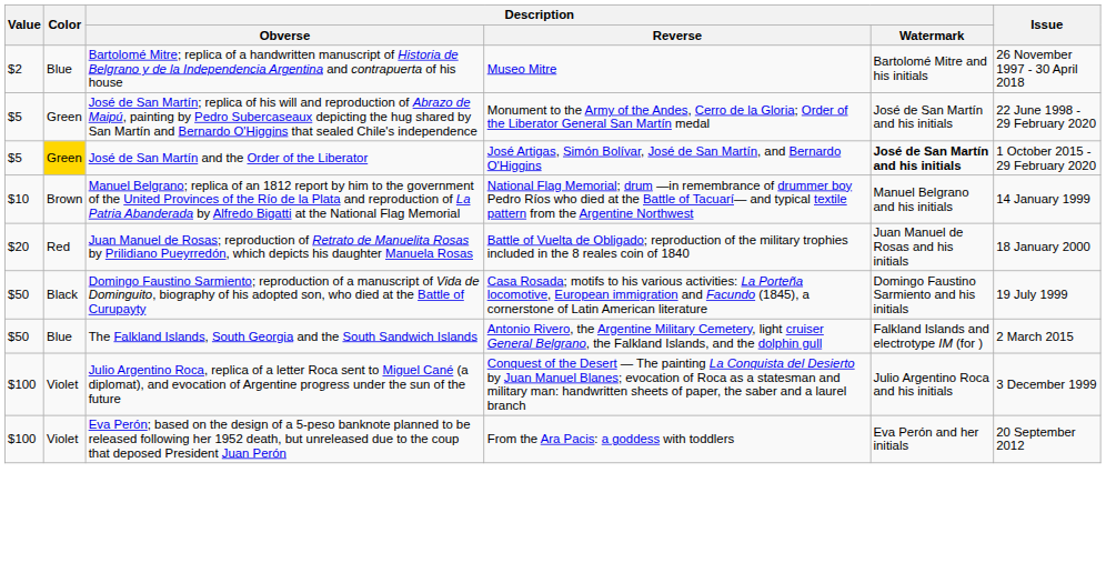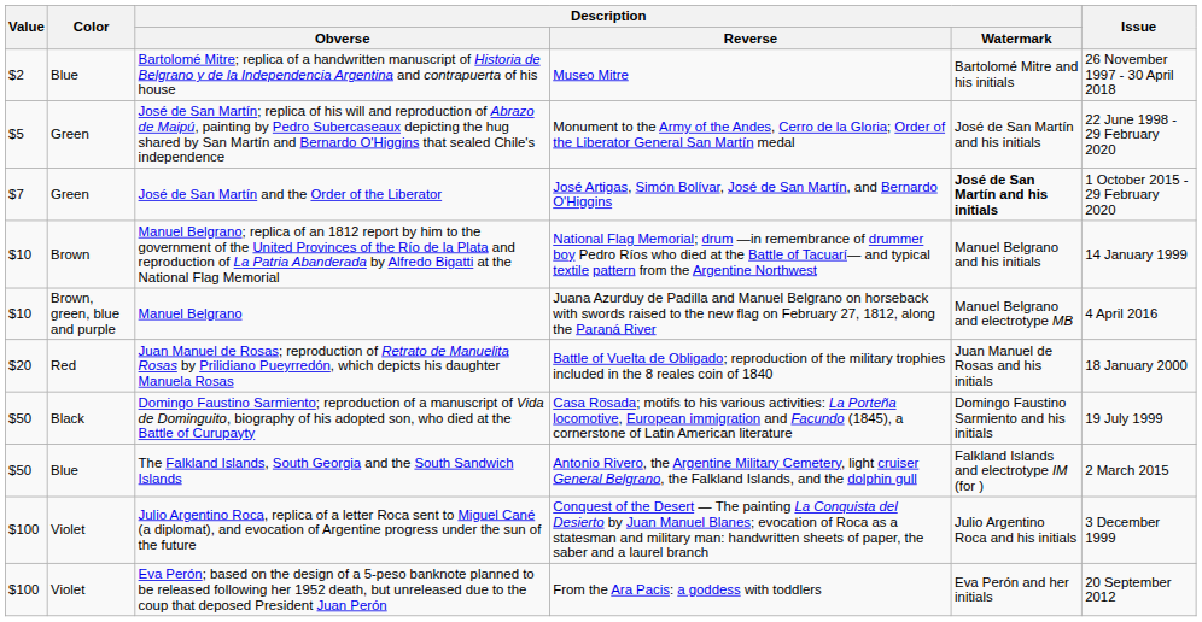 <table class="wikitable" style="font-size: 90%">
 <tr>
 <th rowspan="2">Value</th>
 <th rowspan="2">Color</th>
 <th colspan="3">Description</th>
 <th rowspan="2">Issue</th>
 </tr>
 <tr>
 <th>Obverse</th>
 <th>Reverse</th>
 <th>Watermark</th>
 </tr>
 <tr>
 <td>$2</td>
 <td>Blue</td>
 <td><a href='#'>Bartolomé Mitre</a>; replica of a handwritten manuscript of <em><a href='#'>Historia de Belgrano y de la Independencia Argentina</a></em> and <em>contrapuerta</em> of his house</td>
 <td><a href='#'>Museo Mitre</a></td>
 <td>Bartolomé Mitre and his initials</td>
 <td>26 November 1997 - 30 April 2018</td>
 </tr>
 <tr>
 <td>$5</td>
 <td>Green</td>
 <td><a href='#'>José de San Martín</a>; replica of his will and reproduction of <em><a href='#'>Abrazo de Maipú</a></em>, painting by <a href='#'>Pedro Subercaseaux</a> depicting the hug shared by San Martín and <a href='#'>Bernardo O'Higgins</a> that sealed Chile's independence</td>
 <td>Monument to the <a href='#'>Army of the Andes</a>, <a href='#'>Cerro de la Gloria</a>; <a href='#'>Order of the Liberator General San Martín</a> medal</td>
 <td>José de San Martín and his initials</td>
 <td>22 June 1998 - 29 February 2020</td>
 </tr>
 <tr>
-<td>$5</td>
-<td style="background: gold;">Green</td>
+<td>$7</td>
+<td>Green</td>
 <td><a href='#'>José de San Martín</a> and the <a href='#'>Order of the Liberator</a></td>
 <td><a href='#'>José Artigas</a>, <a href='#'>Simón Bolívar</a>, <a href='#'>José de San Martín</a>, and <a href='#'>Bernardo O'Higgins</a></td>
 <td><strong>José de San Martín and his initials</strong></td>
 <td>1 October 2015 - 29 February 2020</td>
 </tr>
 <tr>
 <td>$10</td>
 <td>Brown</td>
 <td><a href='#'>Manuel Belgrano</a>; replica of an 1812 report by him to the government of the <a href='#'>United Provinces of the Río de la Plata</a> and reproduction of <em><a href='#'>La Patria Abanderada</a></em> by <a href='#'>Alfredo Bigatti</a> at the National Flag Memorial</td>
 <td><a href='#'>National Flag Memorial</a>; <a href='#'>drum</a> —in remembrance of <a href='#'>drummer boy</a> Pedro Ríos who died at the <a href='#'>Battle of Tacuarí</a>— and typical <a href='#'>textile</a> <a href='#'>pattern</a> from the <a href='#'>Argentine Northwest</a></td>
 <td>Manuel Belgrano and his initials</td>
 <td>14 January 1999</td>
+</tr>
+<tr>
+<td>$10</td>
+<td>Brown, green, blue and purple</td>
+<td><a href='#'>Manuel Belgrano</a></td>
+<td>Juana Azurduy de Padilla and Manuel Belgrano on horseback with swords raised to the new flag on February 27, 1812, along the <a href='#'>Paraná River</a></td>
+<td>Manuel Belgrano and electrotype <em>MB</em></td>
+<td>4 April 2016</td>
 </tr>
 <tr>
 <td>$20</td>
 <td>Red</td>
 <td><a href='#'>Juan Manuel de Rosas</a>; reproduction of <em><a href='#'>Retrato de Manuelita Rosas</a></em> by <a href='#'>Prilidiano Pueyrredón</a>, which depicts his daughter <a href='#'>Manuela Rosas</a></td>
 <td><a href='#'>Battle of Vuelta de Obligado</a>; reproduction of the military trophies included in the 8 reales coin of 1840</td>
 <td>Juan Manuel de Rosas and his initials</td>
 <td>18 January 2000</td>
 </tr>
 <tr>
 <td>$50</td>
 <td>Black</td>
 <td><a href='#'>Domingo Faustino Sarmiento</a>; reproduction of a manuscript of <em>Vida de Dominguito</em>, biography of his adopted son, who died at the <a href='#'>Battle of Curupayty</a></td>
 <td><a href='#'>Casa Rosada</a>; motifs to his various activities: <a href='#'><em>La Porteña</em> locomotive</a>, <a href='#'>European immigration</a> and <em><a href='#'>Facundo</a></em> (1845), a cornerstone of Latin American literature</td>
 <td>Domingo Faustino Sarmiento and his initials</td>
 <td>19 July 1999</td>
 </tr>
 <tr>
 <td>$50</td>
 <td>Blue</td>
 <td>The <a href='#'>Falkland Islands</a>, <a href='#'>South Georgia</a> and the <a href='#'>South Sandwich Islands</a></td>
 <td><a href='#'>Antonio Rivero</a>, the <a href='#'>Argentine Military Cemetery</a>, light <a href='#'>cruiser</a> <a href='#'><em>General Belgrano</em></a>, the Falkland Islands, and the <a href='#'>dolphin gull</a></td>
 <td>Falkland Islands and electrotype <em>IM</em> (for )</td>
 <td>2 March 2015</td>
 </tr>
 <tr>
 <td>$100</td>
 <td>Violet</td>
 <td><a href='#'>Julio Argentino Roca</a>, replica of a letter Roca sent to <a href='#'>Miguel Cané</a> (a diplomat), and evocation of Argentine progress under the sun of the future</td>
 <td><a href='#'>Conquest of the Desert</a> — The painting <a href='#'><em>La Conquista del Desierto</em></a> by <a href='#'>Juan Manuel Blanes</a>; evocation of Roca as a statesman and military man: handwritten sheets of paper, the saber and a laurel branch</td>
 <td>Julio Argentino Roca and his initials</td>
 <td>3 December 1999</td>
 </tr>
 <tr>
 <td>$100</td>
 <td>Violet</td>
 <td><a href='#'>Eva Perón</a>; based on the design of a 5-peso banknote planned to be released following her 1952 death, but unreleased due to the coup that deposed President <a href='#'>Juan Perón</a></td>
 <td>From the <a href='#'>Ara Pacis</a>: <a href='#'>a goddess</a> with toddlers</td>
 <td>Eva Perón and her initials</td>
 <td>20 September 2012</td>
 </tr>
 </table>
